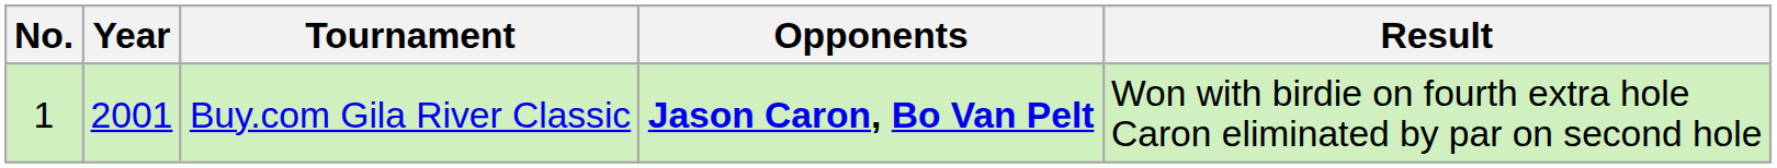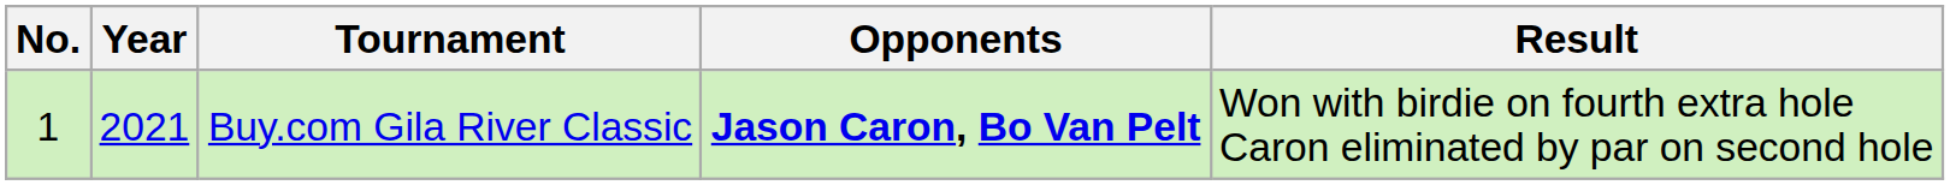 <table class="wikitable" style="font-size:95%;">
 <tr>
 <th>No.</th>
 <th>Year</th>
 <th>Tournament</th>
 <th>Opponents</th>
 <th>Result</th>
 </tr>
 <tr style="background:#D0F0C0;">
 <td align=center>1</td>
-<td><a href='#'>2001</a></td>
+<td><a href='#'>2021</a></td>
 <td><a href='#'>Buy.com Gila River Classic</a></td>
 <td><strong> <a href='#'>Jason Caron</a>,  <a href='#'>Bo Van Pelt</a></strong></td>
 <td>Won with birdie on fourth extra hole<br>Caron eliminated by par on second hole</td>
 </tr>
 </table>
